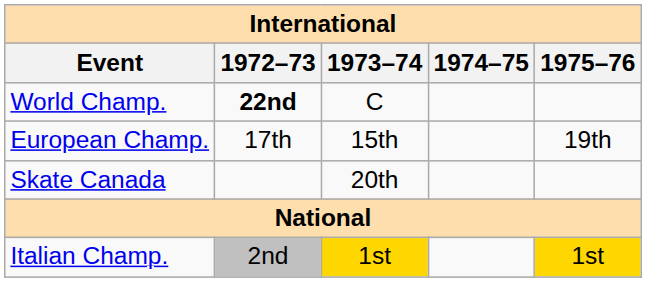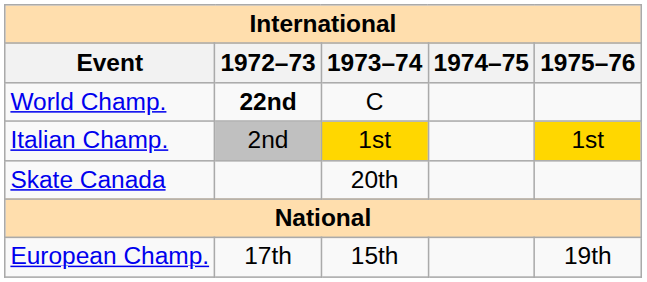 <table class="wikitable" style="text-align:center">
 <tr>
 <th style="background-color: #ffdead; " colspan=5 align=center>International</th>
 </tr>
 <tr>
 <th>Event</th>
 <th>1972–73</th>
 <th>1973–74</th>
 <th>1974–75</th>
 <th>1975–76</th>
 </tr>
 <tr>
 <td align=left><a href='#'>World Champ.</a></td>
 <td><strong>22nd</strong></td>
 <td>C</td>
 <td></td>
 <td></td>
 </tr>
 <tr>
-<td align=left><a href='#'>European Champ.</a></td>
-<td>17th</td>
-<td>15th</td>
+<td align=left><a href='#'>Italian Champ.</a></td>
+<td bgcolor=silver>2nd</td>
+<td bgcolor=gold>1st</td>
 <td></td>
-<td>19th</td>
+<td bgcolor=gold>1st</td>
 </tr>
 <tr>
 <td align=left><a href='#'>Skate Canada</a></td>
 <td></td>
 <td>20th</td>
 <td></td>
 <td></td>
 </tr>
 <tr>
 <th style="background-color: #ffdead; " colspan=5 align=center>National</th>
 </tr>
 <tr>
-<td align=left><a href='#'>Italian Champ.</a></td>
-<td bgcolor=silver>2nd</td>
-<td bgcolor=gold>1st</td>
+<td align=left><a href='#'>European Champ.</a></td>
+<td>17th</td>
+<td>15th</td>
 <td></td>
-<td bgcolor=gold>1st</td>
+<td>19th</td>
 </tr>
 </table>
